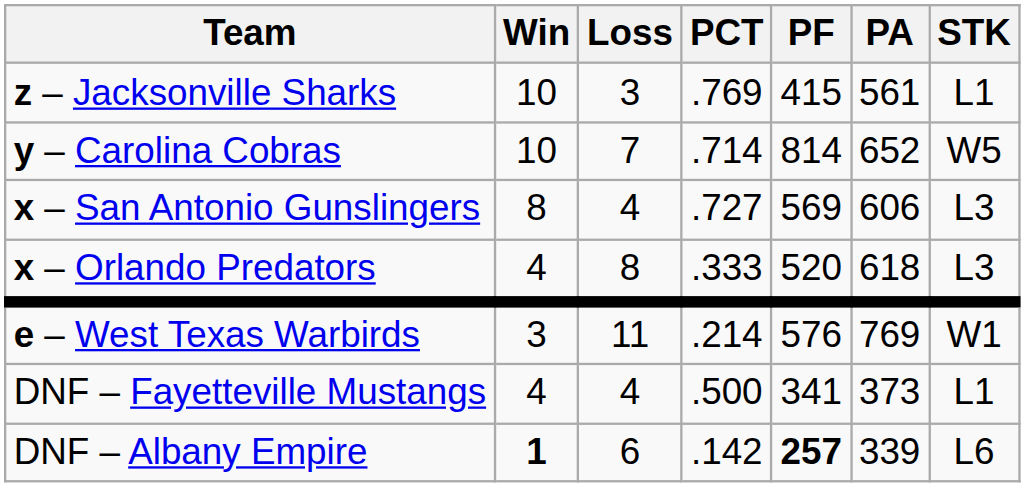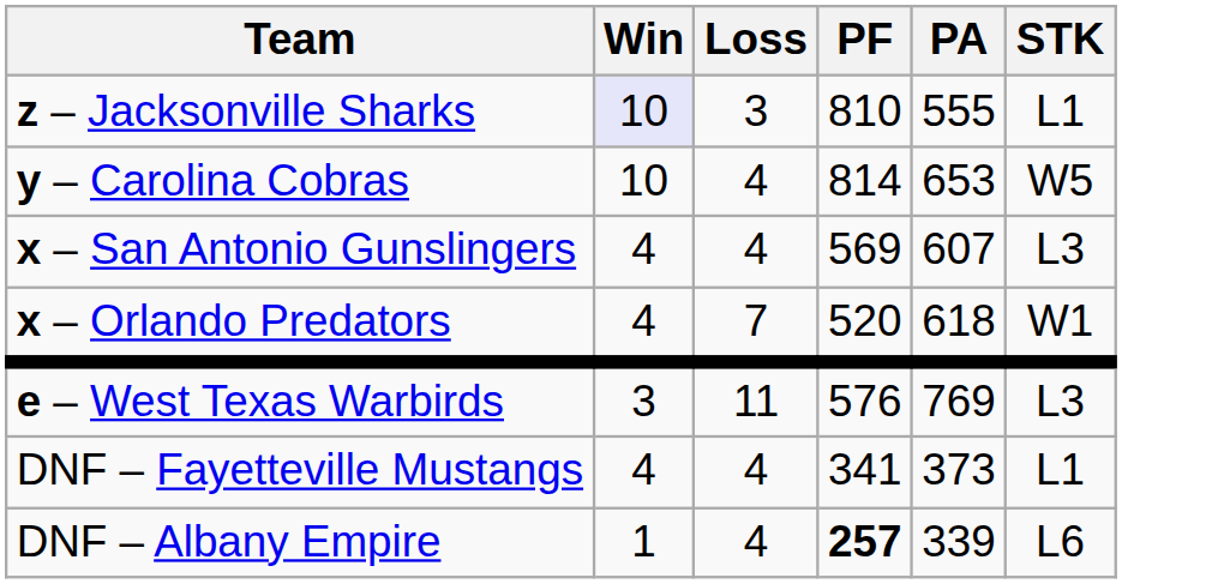 <table class="wikitable" style="text-align:center">
 <tr>
 <th>Team</th>
 <th>Win</th>
 <th>Loss</th>
-<th>PCT</th>
 <th>PF</th>
 <th>PA</th>
 <th>STK</th>
 </tr>
 <tr>
 <td style="text-align:left;"><strong>z</strong> – <a href='#'>Jacksonville Sharks</a></td>
-<td>10</td>
+<td style="background: lavender;">10</td>
 <td>3</td>
-<td>.769</td>
-<td>415</td>
-<td>561</td>
+<td>810</td>
+<td>555</td>
 <td>L1</td>
 </tr>
 <tr>
 <td style="text-align:left;"><strong>y</strong> – <a href='#'>Carolina Cobras</a></td>
 <td>10</td>
-<td>7</td>
-<td>.714</td>
+<td>4</td>
 <td>814</td>
-<td>652</td>
+<td>653</td>
 <td>W5</td>
 </tr>
 <tr>
 <td style="text-align:left;"><strong>x</strong> – <a href='#'>San Antonio Gunslingers</a></td>
-<td>8</td>
 <td>4</td>
-<td>.727</td>
+<td>4</td>
 <td>569</td>
-<td>606</td>
+<td>607</td>
 <td>L3</td>
 </tr>
 <tr>
 <td style="text-align:left;"><strong>x</strong> – <a href='#'>Orlando Predators</a></td>
 <td>4</td>
-<td>8</td>
-<td>.333</td>
+<td>7</td>
 <td>520</td>
 <td>618</td>
-<td>L3</td>
+<td>W1</td>
 </tr>
 <tr style="border-top:5px solid black;">
 <td style="text-align:left;"><strong>e</strong> – <a href='#'>West Texas Warbirds</a></td>
 <td>3</td>
 <td>11</td>
-<td>.214</td>
 <td>576</td>
 <td>769</td>
-<td>W1</td>
+<td>L3</td>
 </tr>
 <tr>
 <td style="text-align:left;">DNF – <a href='#'>Fayetteville Mustangs</a></td>
 <td>4</td>
 <td>4</td>
-<td>.500</td>
 <td>341</td>
 <td>373</td>
 <td>L1</td>
 </tr>
 <tr>
 <td style="text-align:left;">DNF – <a href='#'>Albany Empire</a></td>
-<td><strong>1</strong></td>
-<td>6</td>
-<td>.142</td>
+<td>1</td>
+<td>4</td>
 <td><strong>257</strong></td>
 <td>339</td>
 <td>L6</td>
 </tr>
 </table>
